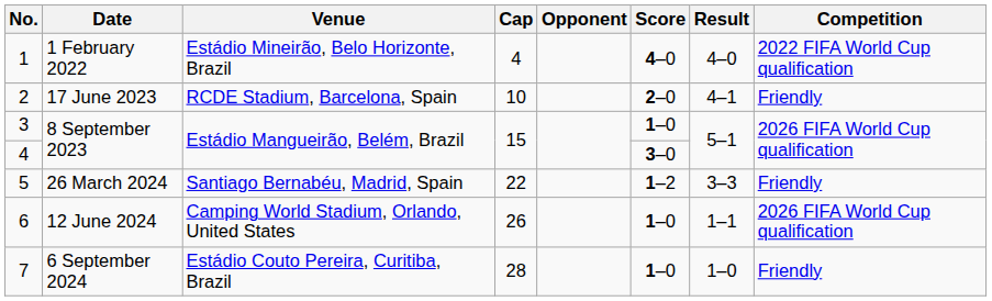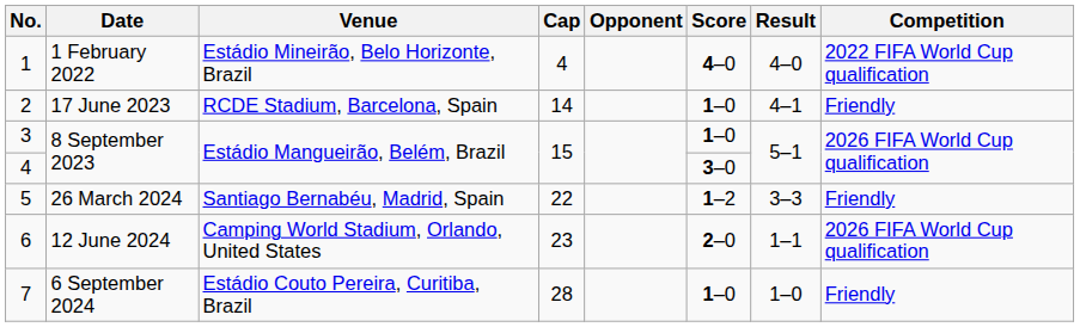 <table class=wikitable style="text-align: left;" align=center>
 <tr>
 <th>No.</th>
 <th>Date</th>
 <th>Venue</th>
 <th>Cap</th>
 <th>Opponent</th>
 <th>Score</th>
 <th>Result</th>
 <th>Competition</th>
 </tr>
 <tr>
 <td align="center">1</td>
 <td>1 February 2022</td>
 <td><a href='#'>Estádio Mineirão</a>, <a href='#'>Belo Horizonte</a>, Brazil</td>
 <td align=center>4</td>
 <td></td>
 <td align="center"><strong>4</strong>–0</td>
 <td align="center">4–0</td>
 <td><a href='#'>2022 FIFA World Cup qualification</a></td>
 </tr>
 <tr>
 <td align="center">2</td>
 <td>17 June 2023</td>
 <td><a href='#'>RCDE Stadium</a>, <a href='#'>Barcelona</a>, Spain</td>
-<td align=center>10</td>
+<td align=center>14</td>
 <td></td>
-<td align="center"><strong>2</strong>–0</td>
+<td align="center"><strong>1</strong>–0</td>
 <td align="center">4–1</td>
 <td><a href='#'>Friendly</a></td>
 </tr>
 <tr>
 <td align="center">3</td>
 <td rowspan="2">8 September 2023</td>
 <td rowspan="2"><a href='#'>Estádio Mangueirão</a>, <a href='#'>Belém</a>, Brazil</td>
 <td rowspan="2" align=center>15</td>
 <td rowspan="2"></td>
 <td align="center"><strong>1</strong>–0</td>
 <td rowspan="2" align="center">5–1</td>
 <td rowspan="2"><a href='#'>2026 FIFA World Cup qualification</a></td>
 </tr>
 <tr>
 <td align="center">4</td>
 <td align="center"><strong>3</strong>–0</td>
 </tr>
 <tr>
 <td align="center">5</td>
 <td>26 March 2024</td>
 <td><a href='#'>Santiago Bernabéu</a>, <a href='#'>Madrid</a>, Spain</td>
 <td align=center>22</td>
 <td></td>
 <td align="center"><strong>1</strong>–2</td>
 <td align="center">3–3</td>
 <td><a href='#'>Friendly</a></td>
 </tr>
 <tr>
 <td align="center">6</td>
 <td>12 June 2024</td>
 <td><a href='#'>Camping World Stadium</a>, <a href='#'>Orlando</a>, United States</td>
-<td align=center>26</td>
+<td align=center>23</td>
 <td></td>
-<td align="center"><strong>1</strong>–0</td>
+<td align="center"><strong>2</strong>–0</td>
 <td align="center">1–1</td>
 <td><a href='#'>2026 FIFA World Cup qualification</a></td>
 </tr>
 <tr>
 <td align="center">7</td>
 <td>6 September 2024</td>
 <td><a href='#'>Estádio Couto Pereira</a>, <a href='#'>Curitiba</a>, Brazil</td>
 <td align=center>28</td>
 <td></td>
 <td align="center"><strong>1</strong>–0</td>
 <td align="center">1–0</td>
 <td><a href='#'>Friendly</a></td>
 </tr>
 </table>
